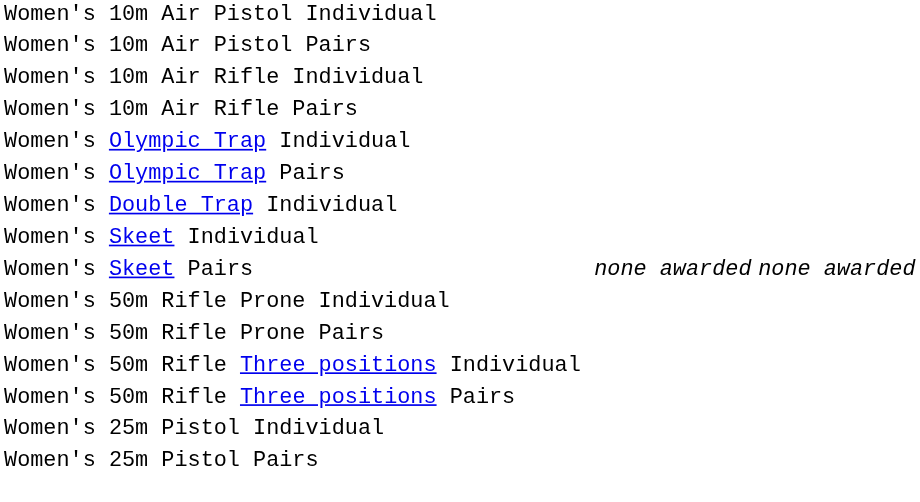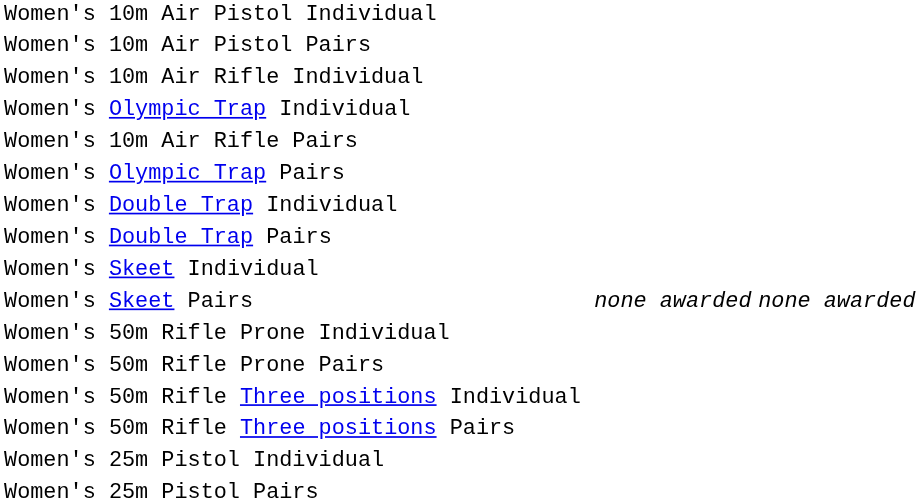 <table>
 <tr>
 <td>Women's 10m Air Pistol Individual</td>
 <td></td>
 <td></td>
 <td></td>
 </tr>
 <tr>
 <td>Women's 10m Air Pistol Pairs</td>
 <td></td>
 <td></td>
 <td></td>
 </tr>
 <tr>
 <td>Women's 10m Air Rifle Individual</td>
 <td></td>
 <td></td>
 <td></td>
 </tr>
 <tr>
-<td>Women's 10m Air Rifle Pairs</td>
+<td>Women's <a href='#'>Olympic Trap</a> Individual</td>
 <td></td>
 <td></td>
 <td></td>
 </tr>
 <tr>
-<td>Women's <a href='#'>Olympic Trap</a> Individual</td>
+<td>Women's 10m Air Rifle Pairs</td>
 <td></td>
 <td></td>
 <td></td>
 </tr>
 <tr>
 <td>Women's <a href='#'>Olympic Trap</a> Pairs</td>
 <td></td>
 <td></td>
 <td></td>
 </tr>
 <tr>
 <td>Women's <a href='#'>Double Trap</a> Individual</td>
+<td></td>
+<td></td>
+<td></td>
+</tr>
+<tr>
+<td>Women's <a href='#'>Double Trap</a> Pairs</td>
 <td></td>
 <td></td>
 <td></td>
 </tr>
 <tr>
 <td>Women's <a href='#'>Skeet</a> Individual</td>
 <td></td>
 <td></td>
 <td></td>
 </tr>
 <tr>
 <td>Women's <a href='#'>Skeet</a> Pairs</td>
 <td></td>
 <td><em>none awarded</em></td>
 <td><em>none awarded</em></td>
 </tr>
 <tr>
 <td>Women's 50m Rifle Prone Individual</td>
 <td></td>
 <td></td>
 <td></td>
 </tr>
 <tr>
 <td>Women's 50m Rifle Prone Pairs</td>
 <td></td>
 <td></td>
 <td></td>
 </tr>
 <tr>
 <td>Women's 50m Rifle <a href='#'>Three positions</a> Individual</td>
 <td></td>
 <td></td>
 <td></td>
 </tr>
 <tr>
 <td>Women's 50m Rifle <a href='#'>Three positions</a> Pairs</td>
 <td></td>
 <td></td>
 <td></td>
 </tr>
 <tr>
 <td>Women's 25m Pistol Individual</td>
 <td></td>
 <td></td>
 <td></td>
 </tr>
 <tr>
 <td>Women's 25m Pistol Pairs</td>
 <td></td>
 <td></td>
 <td></td>
 </tr>
 </table>
